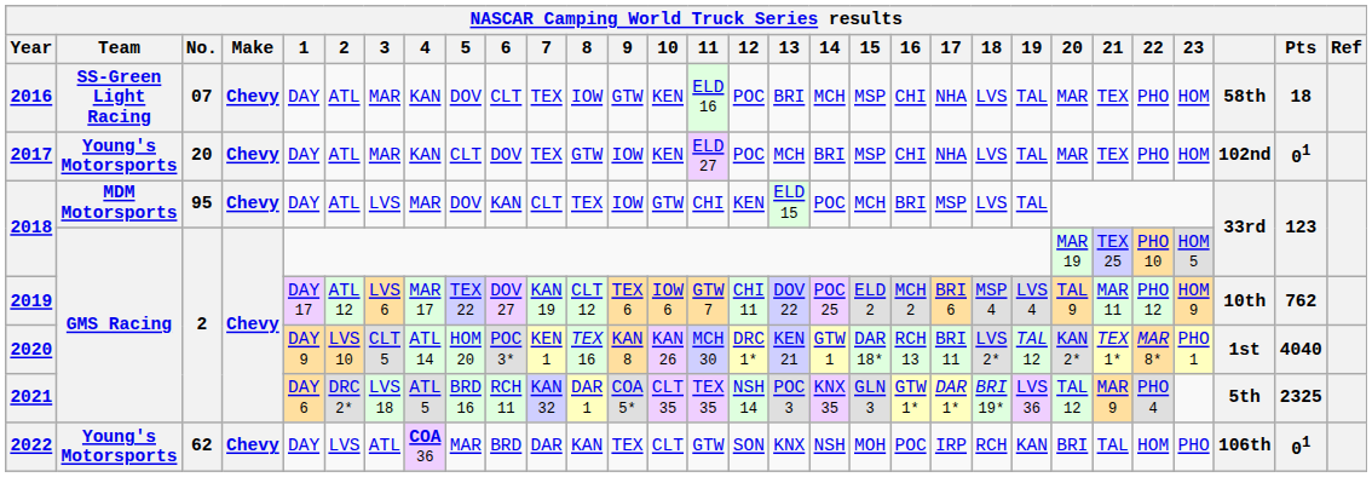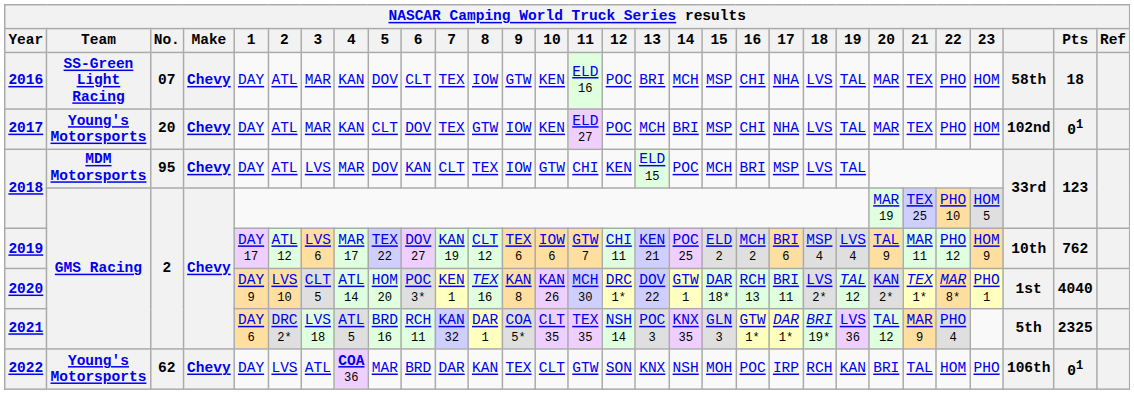 <table class="wikitable" style="text-align:center; font-size:75%">
 <tr>
 <th colspan=45><a href='#'>NASCAR Camping World Truck Series</a> results</th>
 </tr>
 <tr>
 <th>Year</th>
 <th>Team</th>
 <th>No.</th>
 <th>Make</th>
 <th>1</th>
 <th>2</th>
 <th>3</th>
 <th>4</th>
 <th>5</th>
 <th>6</th>
 <th>7</th>
 <th>8</th>
 <th>9</th>
 <th>10</th>
 <th>11</th>
 <th>12</th>
 <th>13</th>
 <th>14</th>
 <th>15</th>
 <th>16</th>
 <th>17</th>
 <th>18</th>
 <th>19</th>
 <th>20</th>
 <th>21</th>
 <th>22</th>
 <th>23</th>
 <th></th>
 <th>Pts</th>
 <th>Ref</th>
 </tr>
 <tr>
 <th><a href='#'>2016</a></th>
 <th><a href='#'>SS-Green Light Racing</a></th>
 <th>07</th>
 <th><a href='#'>Chevy</a></th>
 <td><a href='#'>DAY</a></td>
 <td><a href='#'>ATL</a></td>
 <td><a href='#'>MAR</a></td>
 <td><a href='#'>KAN</a></td>
 <td><a href='#'>DOV</a></td>
 <td><a href='#'>CLT</a></td>
 <td><a href='#'>TEX</a></td>
 <td><a href='#'>IOW</a></td>
 <td><a href='#'>GTW</a></td>
 <td><a href='#'>KEN</a></td>
 <td style="background:#DFFFDF;"><a href='#'>ELD</a><br><small>16</small></td>
 <td><a href='#'>POC</a></td>
 <td><a href='#'>BRI</a></td>
 <td><a href='#'>MCH</a></td>
 <td><a href='#'>MSP</a></td>
 <td><a href='#'>CHI</a></td>
 <td><a href='#'>NHA</a></td>
 <td><a href='#'>LVS</a></td>
 <td><a href='#'>TAL</a></td>
 <td><a href='#'>MAR</a></td>
 <td><a href='#'>TEX</a></td>
 <td><a href='#'>PHO</a></td>
 <td><a href='#'>HOM</a></td>
 <th>58th</th>
 <th>18</th>
 <th></th>
 </tr>
 <tr>
 <th><a href='#'>2017</a></th>
 <th><a href='#'>Young's Motorsports</a></th>
 <th>20</th>
 <th><a href='#'>Chevy</a></th>
 <td><a href='#'>DAY</a></td>
 <td><a href='#'>ATL</a></td>
 <td><a href='#'>MAR</a></td>
 <td><a href='#'>KAN</a></td>
 <td><a href='#'>CLT</a></td>
 <td><a href='#'>DOV</a></td>
 <td><a href='#'>TEX</a></td>
 <td><a href='#'>GTW</a></td>
 <td><a href='#'>IOW</a></td>
 <td><a href='#'>KEN</a></td>
 <td style="background:#EFCFFF;"><a href='#'>ELD</a><br><small>27</small></td>
 <td><a href='#'>POC</a></td>
 <td><a href='#'>MCH</a></td>
 <td><a href='#'>BRI</a></td>
 <td><a href='#'>MSP</a></td>
 <td><a href='#'>CHI</a></td>
 <td><a href='#'>NHA</a></td>
 <td><a href='#'>LVS</a></td>
 <td><a href='#'>TAL</a></td>
 <td><a href='#'>MAR</a></td>
 <td><a href='#'>TEX</a></td>
 <td><a href='#'>PHO</a></td>
 <td><a href='#'>HOM</a></td>
 <th>102nd</th>
 <th>0<sup>1</sup></th>
 <th></th>
 </tr>
 <tr>
 <th rowspan=2><a href='#'>2018</a></th>
 <th><a href='#'>MDM Motorsports</a></th>
 <th>95</th>
 <th><a href='#'>Chevy</a></th>
 <td><a href='#'>DAY</a></td>
 <td><a href='#'>ATL</a></td>
 <td><a href='#'>LVS</a></td>
 <td><a href='#'>MAR</a></td>
 <td><a href='#'>DOV</a></td>
 <td><a href='#'>KAN</a></td>
 <td><a href='#'>CLT</a></td>
 <td><a href='#'>TEX</a></td>
 <td><a href='#'>IOW</a></td>
 <td><a href='#'>GTW</a></td>
 <td><a href='#'>CHI</a></td>
 <td><a href='#'>KEN</a></td>
 <td style="background:#DFFFDF;"><a href='#'>ELD</a><br><small>15</small></td>
 <td><a href='#'>POC</a></td>
 <td><a href='#'>MCH</a></td>
 <td><a href='#'>BRI</a></td>
 <td><a href='#'>MSP</a></td>
 <td><a href='#'>LVS</a></td>
 <td><a href='#'>TAL</a></td>
 <td colspan=4></td>
 <th rowspan=2>33rd</th>
 <th rowspan=2>123</th>
 <th rowspan=2></th>
 </tr>
 <tr>
 <th rowspan=4><a href='#'>GMS Racing</a></th>
 <th rowspan=4>2</th>
 <th rowspan=4><a href='#'>Chevy</a></th>
 <td colspan=19></td>
 <td style="background:#DFFFDF;"><a href='#'>MAR</a><br><small>19</small></td>
 <td style="background:#CFCFFF;"><a href='#'>TEX</a><br><small>25</small></td>
 <td style="background:#FFDF9F;"><a href='#'>PHO</a><br><small>10</small></td>
 <td style="background:#DFDFDF;"><a href='#'>HOM</a><br><small>5</small></td>
 </tr>
 <tr>
 <th><a href='#'>2019</a></th>
 <td style="background:#EFCFFF;"><a href='#'>DAY</a><br><small>17</small></td>
 <td style="background:#DFFFDF;"><a href='#'>ATL</a><br><small>12</small></td>
 <td style="background:#FFDF9F;"><a href='#'>LVS</a><br><small>6</small></td>
 <td style="background:#DFFFDF;"><a href='#'>MAR</a><br><small>17</small></td>
 <td style="background:#CFCFFF;"><a href='#'>TEX</a><br><small>22</small></td>
 <td style="background:#EFCFFF;"><a href='#'>DOV</a><br><small>27</small></td>
 <td style="background:#DFFFDF;"><a href='#'>KAN</a><br><small>19</small></td>
 <td style="background:#DFFFDF;"><a href='#'>CLT</a><br><small>12</small></td>
 <td style="background:#FFDF9F;"><a href='#'>TEX</a><br><small>6</small></td>
 <td style="background:#FFDF9F;"><a href='#'>IOW</a><br><small>6</small></td>
 <td style="background:#FFDF9F;"><a href='#'>GTW</a><br><small>7</small></td>
 <td style="background:#DFFFDF;"><a href='#'>CHI</a><br><small>11</small></td>
-<td style="background:#CFCFFF;"><a href='#'>DOV</a><br><small>22</small></td>
+<td style="background:#CFCFFF;"><a href='#'>KEN</a><br><small>21</small></td>
 <td style="background:#EFCFFF;"><a href='#'>POC</a><br><small>25</small></td>
 <td style="background:#DFDFDF;"><a href='#'>ELD</a><br><small>2</small></td>
 <td style="background:#DFDFDF;"><a href='#'>MCH</a><br><small>2</small></td>
 <td style="background:#FFDF9F;"><a href='#'>BRI</a><br><small>6</small></td>
 <td style="background:#DFDFDF;"><a href='#'>MSP</a><br><small>4</small></td>
 <td style="background:#DFDFDF;"><a href='#'>LVS</a><br><small>4</small></td>
 <td style="background:#FFDF9F;"><a href='#'>TAL</a><br><small>9</small></td>
 <td style="background:#DFFFDF;"><a href='#'>MAR</a><br><small>11</small></td>
 <td style="background:#DFFFDF;"><a href='#'>PHO</a><br><small>12</small></td>
 <td style="background:#FFDF9F;"><a href='#'>HOM</a><br><small>9</small></td>
 <th>10th</th>
 <th>762</th>
 <th></th>
 </tr>
 <tr>
 <th><a href='#'>2020</a></th>
 <td style="background:#FFDF9F;"><a href='#'>DAY</a><br><small>9</small></td>
 <td style="background:#FFDF9F;"><a href='#'>LVS</a><br><small>10</small></td>
 <td style="background:#DFDFDF;"><a href='#'>CLT</a><br><small>5</small></td>
 <td style="background:#DFFFDF;"><a href='#'>ATL</a><br><small>14</small></td>
 <td style="background:#DFFFDF;"><a href='#'>HOM</a><br><small>20</small></td>
 <td style="background:#DFDFDF;"><a href='#'>POC</a><br><small>3*</small></td>
 <td style="background:#FFFFBF;"><a href='#'>KEN</a><br><small>1</small></td>
 <td style="background:#DFFFDF;"><em><a href='#'>TEX</a></em><br><small>16</small></td>
 <td style="background:#FFDF9F;"><a href='#'>KAN</a><br><small>8</small></td>
 <td style="background:#EFCFFF;"><a href='#'>KAN</a><br><small>26</small></td>
 <td style="background:#CFCFFF;"><a href='#'>MCH</a><br><small>30</small></td>
 <td style="background:#FFFFBF;"><a href='#'>DRC</a><br><small>1*</small></td>
-<td style="background:#CFCFFF;"><a href='#'>KEN</a><br><small>21</small></td>
+<td style="background:#CFCFFF;"><a href='#'>DOV</a><br><small>22</small></td>
 <td style="background:#FFFFBF;"><a href='#'>GTW</a><br><small>1</small></td>
 <td style="background:#DFFFDF;"><a href='#'>DAR</a><br><small>18*</small></td>
 <td style="background:#DFFFDF;"><a href='#'>RCH</a><br><small>13</small></td>
 <td style="background:#DFFFDF;"><a href='#'>BRI</a><br><small>11</small></td>
 <td style="background:#DFDFDF;"><a href='#'>LVS</a><br><small>2*</small></td>
 <td style="background:#DFFFDF;"><em><a href='#'>TAL</a></em><br><small>12</small></td>
 <td style="background:#DFDFDF;"><a href='#'>KAN</a><br><small>2*</small></td>
 <td style="background:#FFFFBF;"><em><a href='#'>TEX</a></em><br><small>1*</small></td>
 <td style="background:#FFDF9F;"><em><a href='#'>MAR</a></em><br><small>8*</small></td>
 <td style="background:#FFFFBF;"><a href='#'>PHO</a><br><small>1</small></td>
 <th>1st</th>
 <th>4040</th>
 <th></th>
 </tr>
 <tr>
 <th><a href='#'>2021</a></th>
 <td style="background:#FFDF9F;"><a href='#'>DAY</a><br><small>6</small></td>
 <td style="background:#DFDFDF;"><a href='#'>DRC</a><br><small>2*</small></td>
 <td style="background:#DFFFDF;"><a href='#'>LVS</a><br><small>18</small></td>
 <td style="background:#DFDFDF;"><a href='#'>ATL</a><br><small>5</small></td>
 <td style="background:#DFFFDF;"><a href='#'>BRD</a><br><small>16</small></td>
 <td style="background:#DFFFDF;"><a href='#'>RCH</a><br><small>11</small></td>
 <td style="background:#CFCFFF;"><a href='#'>KAN</a><br><small>32</small></td>
 <td style="background:#FFFFBF;"><a href='#'>DAR</a><br><small>1</small></td>
 <td style="background:#DFDFDF;"><a href='#'>COA</a><br><small>5*</small></td>
 <td style="background:#EFCFFF;"><a href='#'>CLT</a><br><small>35</small></td>
 <td style="background:#EFCFFF;"><a href='#'>TEX</a><br><small>35</small></td>
 <td style="background:#DFFFDF;"><a href='#'>NSH</a><br><small>14</small></td>
 <td style="background:#DFDFDF;"><a href='#'>POC</a><br><small>3</small></td>
 <td style="background:#EFCFFF;"><a href='#'>KNX</a><br><small>35</small></td>
 <td style="background:#DFDFDF;"><a href='#'>GLN</a><br><small>3</small></td>
 <td style="background:#FFFFBF;"><a href='#'>GTW</a><br><small>1*</small></td>
 <td style="background:#FFFFBF;"><em><a href='#'>DAR</a></em><br><small>1*</small></td>
 <td style="background:#DFFFDF;"><em><a href='#'>BRI</a></em><br><small>19*</small></td>
 <td style="background:#EFCFFF;"><a href='#'>LVS</a><br><small>36</small></td>
 <td style="background:#DFFFDF;"><a href='#'>TAL</a><br><small>12</small></td>
 <td style="background:#FFDF9F;"><a href='#'>MAR</a><br><small>9</small></td>
 <td style="background:#DFDFDF;"><a href='#'>PHO</a><br><small>4</small></td>
 <td></td>
 <th>5th</th>
 <th>2325</th>
 <th></th>
 </tr>
 <tr>
 <th><a href='#'>2022</a></th>
 <th><a href='#'>Young's Motorsports</a></th>
 <th>62</th>
 <th><a href='#'>Chevy</a></th>
 <td><a href='#'>DAY</a></td>
 <td><a href='#'>LVS</a></td>
 <td><a href='#'>ATL</a></td>
 <td style="background:#EFCFFF;"><strong><a href='#'>COA</a></strong><br><small>36</small></td>
 <td><a href='#'>MAR</a></td>
 <td><a href='#'>BRD</a></td>
 <td><a href='#'>DAR</a></td>
 <td><a href='#'>KAN</a></td>
 <td><a href='#'>TEX</a></td>
 <td><a href='#'>CLT</a></td>
 <td><a href='#'>GTW</a></td>
 <td><a href='#'>SON</a></td>
 <td><a href='#'>KNX</a></td>
 <td><a href='#'>NSH</a></td>
 <td><a href='#'>MOH</a></td>
 <td><a href='#'>POC</a></td>
 <td><a href='#'>IRP</a></td>
 <td><a href='#'>RCH</a></td>
 <td><a href='#'>KAN</a></td>
 <td><a href='#'>BRI</a></td>
 <td><a href='#'>TAL</a></td>
 <td><a href='#'>HOM</a></td>
 <td><a href='#'>PHO</a></td>
 <th>106th</th>
 <th>0<sup>1</sup></th>
 <th></th>
 </tr>
 </table>
